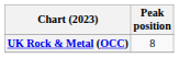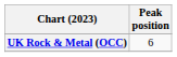 <table class="wikitable sortable plainrowheaders" style="text-align:center">
 <tr>
 <th scope="col">Chart (2023)</th>
 <th scope="col">Peak<br>position</th>
 </tr>
 <tr>
 </tr>
 <tr>
 <th scope="row"><a href='#'>UK Rock & Metal</a> (<a href='#'>OCC</a>)</th>
-<td>8</td>
+<td>6</td>
 </tr>
 <tr>
 </tr>
 <tr>
 </tr>
 </table>
